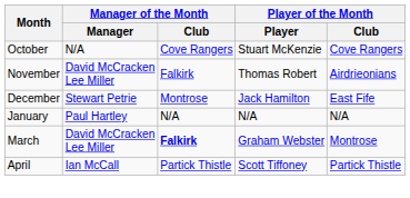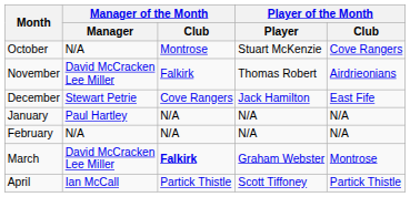 <table class="wikitable">
 <tr>
 <th rowspan="2">Month</th>
 <th colspan="2"><a href='#'>Manager of the Month</a></th>
 <th colspan="2"><a href='#'>Player of the Month</a></th>
 </tr>
 <tr>
 <th>Manager</th>
 <th>Club</th>
 <th>Player</th>
 <th>Club</th>
 </tr>
 <tr>
 <td>October</td>
 <td>N/A</td>
-<td><a href='#'>Cove Rangers</a></td>
+<td><a href='#'>Montrose</a></td>
 <td> Stuart McKenzie</td>
 <td><a href='#'>Cove Rangers</a></td>
 </tr>
 <tr>
 <td>November</td>
 <td> <a href='#'>David McCracken</a> <br>  <a href='#'>Lee Miller</a></td>
 <td><a href='#'>Falkirk</a></td>
 <td> Thomas Robert</td>
 <td><a href='#'>Airdrieonians</a></td>
 </tr>
 <tr>
 <td>December</td>
 <td> <a href='#'>Stewart Petrie</a></td>
-<td><a href='#'>Montrose</a></td>
+<td><a href='#'>Cove Rangers</a></td>
 <td> <a href='#'>Jack Hamilton</a></td>
 <td><a href='#'>East Fife</a></td>
 </tr>
 <tr>
 <td>January</td>
 <td> <a href='#'>Paul Hartley</a></td>
+<td>N/A</td>
+<td>N/A</td>
+<td>N/A</td>
+</tr>
+<tr>
+<td>February</td>
+<td>N/A</td>
 <td>N/A</td>
 <td>N/A</td>
 <td>N/A</td>
 </tr>
 <tr>
 <td>March</td>
 <td> <a href='#'>David McCracken</a> <br>  <a href='#'>Lee Miller</a></td>
 <td><strong><a href='#'>Falkirk</a></strong></td>
 <td> <a href='#'>Graham Webster</a></td>
 <td><a href='#'>Montrose</a></td>
 </tr>
 <tr>
 <td>April</td>
 <td> <a href='#'>Ian McCall</a></td>
 <td><a href='#'>Partick Thistle</a></td>
 <td> <a href='#'>Scott Tiffoney</a></td>
 <td><a href='#'>Partick Thistle</a></td>
 </tr>
 </table>
